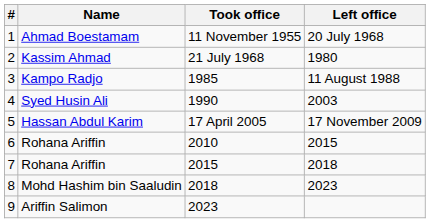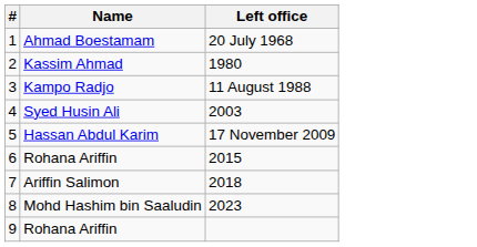 <table class="wikitable">
 <tr>
 <th>#</th>
 <th>Name</th>
-<th>Took office</th>
 <th>Left office</th>
 </tr>
 <tr>
 <td>1</td>
 <td><a href='#'>Ahmad Boestamam</a></td>
-<td>11 November 1955</td>
 <td>20 July 1968</td>
 </tr>
 <tr>
 <td>2</td>
 <td><a href='#'>Kassim Ahmad</a></td>
-<td>21 July 1968</td>
 <td>1980</td>
 </tr>
 <tr>
 <td>3</td>
 <td><a href='#'>Kampo Radjo</a></td>
-<td>1985</td>
 <td>11 August 1988</td>
 </tr>
 <tr>
 <td>4</td>
 <td><a href='#'>Syed Husin Ali</a></td>
-<td>1990</td>
 <td>2003</td>
 </tr>
 <tr>
 <td>5</td>
 <td><a href='#'>Hassan Abdul Karim</a></td>
-<td>17 April 2005</td>
 <td>17 November 2009</td>
 </tr>
 <tr>
 <td>6</td>
 <td>Rohana Ariffin</td>
-<td>2010</td>
 <td>2015</td>
 </tr>
 <tr>
 <td>7</td>
-<td>Rohana Ariffin</td>
-<td>2015</td>
+<td>Ariffin Salimon</td>
 <td>2018</td>
 </tr>
 <tr>
 <td>8</td>
 <td>Mohd Hashim bin Saaludin</td>
-<td>2018</td>
 <td>2023</td>
 </tr>
 <tr>
 <td>9</td>
-<td>Ariffin Salimon</td>
-<td>2023</td>
+<td>Rohana Ariffin</td>
 <td></td>
 </tr>
 </table>
